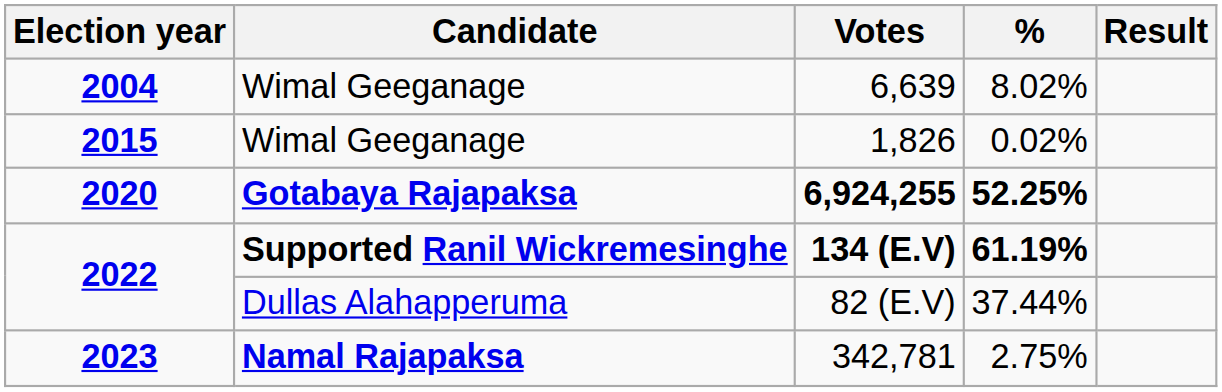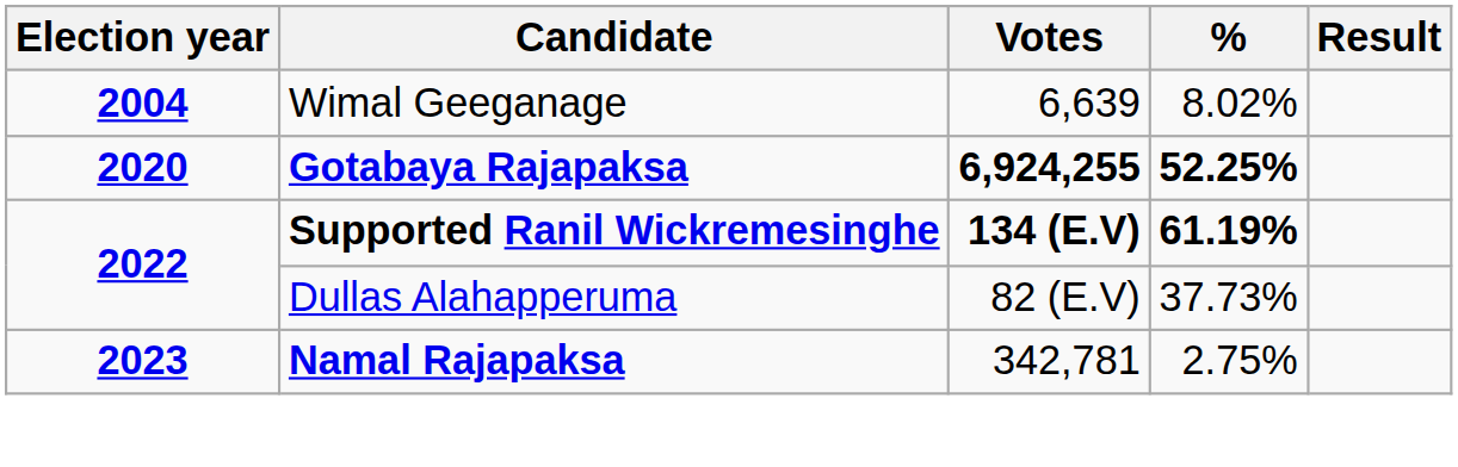 <table class="wikitable">
 <tr>
 <th>Election year</th>
 <th>Candidate</th>
 <th>Votes</th>
 <th>%</th>
 <th>Result</th>
 </tr>
 <tr>
 <td align=center><a href='#'><strong>2004</strong></a></td>
 <td>Wimal Geeganage</td>
 <td align=right>6,639</td>
 <td align=right>8.02%</td>
-<td></td>
-</tr>
-<tr>
-<td align=center><a href='#'><strong>2015</strong></a></td>
-<td>Wimal Geeganage</td>
-<td align=right>1,826</td>
-<td align=right>0.02%</td>
 <td></td>
 </tr>
 <tr>
 <td align=center><a href='#'><strong>2020</strong></a></td>
 <td><strong><a href='#'>Gotabaya Rajapaksa</a></strong></td>
 <td align=right><strong>6,924,255</strong></td>
 <td align=right><strong>52.25%</strong></td>
 <td></td>
 </tr>
 <tr>
 <td rowspan="2" align=center><a href='#'><strong>2022</strong></a></td>
 <td><strong>Supported <a href='#'>Ranil Wickremesinghe</a></strong></td>
 <td align=right><strong>134 (E.V)</strong></td>
 <td align=right><strong>61.19%</strong></td>
 <td></td>
 </tr>
 <tr>
 <td><a href='#'>Dullas Alahapperuma</a></td>
 <td align=right>82 (E.V)</td>
-<td align=right>37.44%</td>
+<td align=right>37.73%</td>
 <td></td>
 </tr>
 <tr>
 <td align=center><a href='#'><strong>2023</strong></a></td>
 <td><strong><a href='#'>Namal Rajapaksa</a></strong></td>
 <td align=right>342,781</td>
 <td align=right>2.75%</td>
 <td></td>
 </tr>
 </table>
